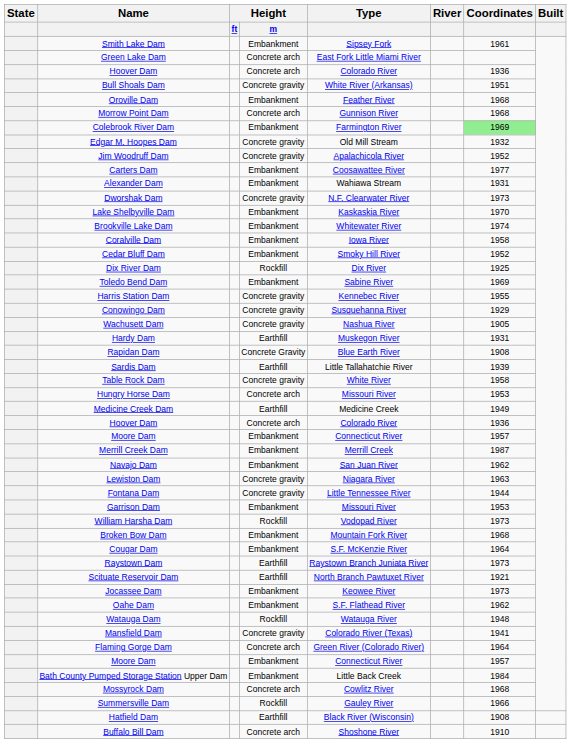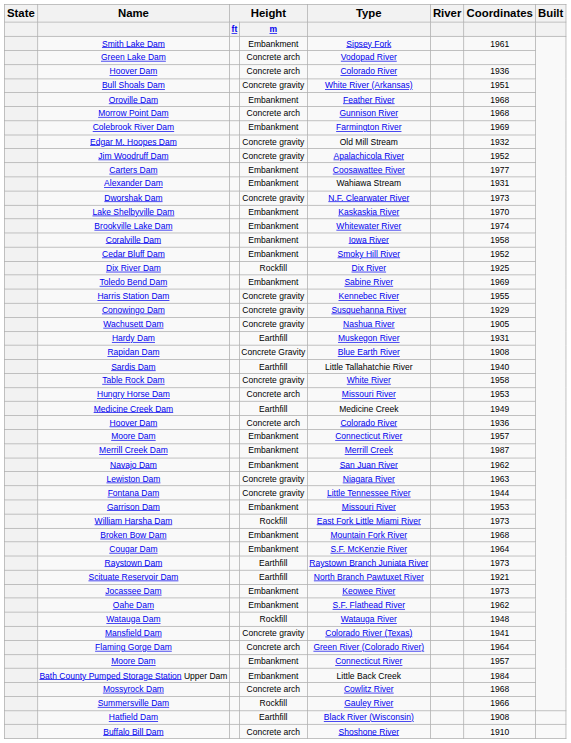 <table class="wikitable sortable" border = "1">
 <tr>
 <th>State</th>
 <th>Name</th>
 <th colspan=2>Height</th>
 <th>Type</th>
 <th>River</th>
 <th>Coordinates</th>
 <th>Built</th>
 </tr>
 <tr style="font-size:9pt; text-align:center;">
 <th></th>
 <th></th>
 <th><a href='#'>ft</a></th>
 <th><a href='#'>m</a></th>
 <th></th>
 <th></th>
 <th></th>
 <th></th>
 </tr>
 <tr style="font-size:9pt; text-align:center;">
 <th style="text-align:left;"></th>
 <td><a href='#'>Smith Lake Dam</a></td>
 <td></td>
 <td>Embankment</td>
 <td><a href='#'>Sipsey Fork</a></td>
 <td></td>
 <td>1961</td>
 </tr>
 <tr style="font-size:9pt; text-align:center;">
 <th style="text-align:left;"></th>
 <td><a href='#'>Green Lake Dam</a></td>
 <td></td>
 <td>Concrete arch</td>
-<td><a href='#'>East Fork Little Miami River</a></td>
+<td><a href='#'>Vodopad River</a></td>
 <td></td>
 <td></td>
 </tr>
 <tr style="font-size:9pt; text-align:center;">
 <th style="text-align:left;"></th>
 <td><a href='#'>Hoover Dam</a></td>
 <td></td>
 <td>Concrete arch</td>
 <td><a href='#'>Colorado River</a></td>
 <td></td>
 <td>1936</td>
 </tr>
 <tr style="font-size:9pt; text-align:center;">
 <th style="text-align:left;"></th>
 <td><a href='#'>Bull Shoals Dam</a></td>
 <td></td>
 <td>Concrete gravity</td>
 <td><a href='#'>White River (Arkansas)</a></td>
 <td></td>
 <td>1951</td>
 </tr>
 <tr style="font-size:9pt; text-align:center;">
 <th style="text-align:left;"></th>
 <td><a href='#'>Oroville Dam</a></td>
 <td></td>
 <td>Embankment</td>
 <td><a href='#'>Feather River</a></td>
 <td></td>
 <td>1968</td>
 </tr>
 <tr style="font-size:9pt; text-align:center;">
 <th style="text-align:left;"></th>
 <td><a href='#'>Morrow Point Dam</a></td>
 <td></td>
 <td>Concrete arch</td>
 <td><a href='#'>Gunnison River</a></td>
 <td></td>
 <td>1968</td>
 </tr>
 <tr style="font-size:9pt; text-align:center;">
 <th style="text-align:left;"></th>
 <td><a href='#'>Colebrook River Dam</a></td>
 <td></td>
 <td>Embankment</td>
 <td><a href='#'>Farmington River</a></td>
 <td></td>
-<td style="background: lightgreen;">1969</td>
+<td>1969</td>
 </tr>
 <tr style="font-size:9pt; text-align:center;">
 <th style="text-align:left;"></th>
 <td><a href='#'>Edgar M. Hoopes Dam</a></td>
 <td></td>
 <td>Concrete gravity</td>
 <td>Old Mill Stream</td>
 <td></td>
 <td>1932</td>
 </tr>
 <tr style="font-size:9pt; text-align:center;">
 <th style="text-align:left;"></th>
 <td><a href='#'>Jim Woodruff Dam</a></td>
 <td></td>
 <td>Concrete gravity</td>
 <td><a href='#'>Apalachicola River</a></td>
 <td></td>
 <td>1952</td>
 </tr>
 <tr style="font-size:9pt; text-align:center;">
 <th style="text-align:left;"></th>
 <td><a href='#'>Carters Dam</a></td>
 <td></td>
 <td>Embankment</td>
 <td><a href='#'>Coosawattee River</a></td>
 <td></td>
 <td>1977</td>
 </tr>
 <tr style="font-size:9pt; text-align:center;">
 <th style="text-align:left;"></th>
 <td><a href='#'>Alexander Dam</a></td>
 <td></td>
 <td>Embankment</td>
 <td>Wahiawa Stream</td>
 <td></td>
 <td>1931</td>
 </tr>
 <tr style="font-size:9pt; text-align:center;">
 <th style="text-align:left;"></th>
 <td><a href='#'>Dworshak Dam</a></td>
 <td></td>
 <td>Concrete gravity</td>
 <td><a href='#'>N.F. Clearwater River</a></td>
 <td></td>
 <td>1973</td>
 </tr>
 <tr style="font-size:9pt; text-align:center;">
 <th style="text-align:left;"></th>
 <td><a href='#'>Lake Shelbyville Dam</a></td>
 <td></td>
 <td>Embankment</td>
 <td><a href='#'>Kaskaskia River</a></td>
 <td></td>
 <td>1970</td>
 </tr>
 <tr style="font-size:9pt; text-align:center;">
 <th style="text-align:left;"></th>
 <td><a href='#'>Brookville Lake Dam</a></td>
 <td></td>
 <td>Embankment</td>
 <td><a href='#'>Whitewater River</a></td>
 <td></td>
 <td>1974</td>
 </tr>
 <tr style="font-size:9pt; text-align:center;">
 <th style="text-align:left;"></th>
 <td><a href='#'>Coralville Dam</a></td>
 <td></td>
 <td>Embankment</td>
 <td><a href='#'>Iowa River</a></td>
 <td></td>
 <td>1958</td>
 </tr>
 <tr style="font-size:9pt; text-align:center;">
 <th style="text-align:left;"></th>
 <td><a href='#'>Cedar Bluff Dam</a></td>
 <td></td>
 <td>Embankment</td>
 <td><a href='#'>Smoky Hill River</a></td>
 <td></td>
 <td>1952</td>
 </tr>
 <tr style="font-size:9pt; text-align:center;">
 <th style="text-align:left;"></th>
 <td><a href='#'>Dix River Dam</a></td>
 <td></td>
 <td>Rockfill</td>
 <td><a href='#'>Dix River</a></td>
 <td></td>
 <td>1925</td>
 </tr>
 <tr style="font-size:9pt; text-align:center;">
 <th style="text-align:left;"></th>
 <td><a href='#'>Toledo Bend Dam</a></td>
 <td></td>
 <td>Embankment</td>
 <td><a href='#'>Sabine River</a></td>
 <td></td>
 <td>1969</td>
 </tr>
 <tr style="font-size:9pt; text-align:center;">
 <th style="text-align:left;"></th>
 <td><a href='#'>Harris Station Dam</a></td>
 <td></td>
 <td>Concrete gravity</td>
 <td><a href='#'>Kennebec River</a></td>
 <td></td>
 <td>1955</td>
 </tr>
 <tr style="font-size:9pt; text-align:center;">
 <th style="text-align:left;"></th>
 <td><a href='#'>Conowingo Dam</a></td>
 <td></td>
 <td>Concrete gravity</td>
 <td><a href='#'>Susquehanna River</a></td>
 <td></td>
 <td>1929</td>
 </tr>
 <tr style="font-size:9pt; text-align:center;">
 <th style="text-align:left;"></th>
 <td><a href='#'>Wachusett Dam</a></td>
 <td></td>
 <td>Concrete gravity</td>
 <td><a href='#'>Nashua River</a></td>
 <td></td>
 <td>1905</td>
 </tr>
 <tr style="font-size:9pt; text-align:center;">
 <th style="text-align:left;"></th>
 <td><a href='#'>Hardy Dam</a></td>
 <td></td>
 <td>Earthfill</td>
 <td><a href='#'>Muskegon River</a></td>
 <td></td>
 <td>1931</td>
 </tr>
 <tr style="font-size:9pt; text-align:center;">
 <th style="text-align:left;"></th>
 <td><a href='#'>Rapidan Dam</a></td>
 <td></td>
 <td>Concrete Gravity</td>
 <td><a href='#'>Blue Earth River</a></td>
 <td></td>
 <td>1908</td>
 </tr>
 <tr style="font-size:9pt; text-align:center;">
 <th style="text-align:left;"></th>
 <td><a href='#'>Sardis Dam</a></td>
 <td></td>
 <td>Earthfill</td>
 <td>Little Tallahatchie River</td>
 <td></td>
-<td>1939</td>
+<td>1940</td>
 </tr>
 <tr style="font-size:9pt; text-align:center;">
 <th style="text-align:left;"></th>
 <td><a href='#'>Table Rock Dam</a></td>
 <td></td>
 <td>Concrete gravity</td>
 <td><a href='#'>White River</a></td>
 <td></td>
 <td>1958</td>
 </tr>
 <tr style="font-size:9pt; text-align:center;">
 <th style="text-align:left;"></th>
 <td><a href='#'>Hungry Horse Dam</a></td>
 <td></td>
 <td>Concrete arch</td>
 <td><a href='#'>Missouri River</a></td>
 <td></td>
 <td>1953</td>
 </tr>
 <tr style="font-size:9pt; text-align:center;">
 <th style="text-align:left;"></th>
 <td><a href='#'>Medicine Creek Dam</a></td>
 <td></td>
 <td>Earthfill</td>
 <td>Medicine Creek</td>
 <td></td>
 <td>1949</td>
 </tr>
 <tr style="font-size:9pt; text-align:center;">
 <th style="text-align:left;"></th>
 <td><a href='#'>Hoover Dam</a></td>
 <td></td>
 <td>Concrete arch</td>
 <td><a href='#'>Colorado River</a></td>
 <td></td>
 <td>1936</td>
 </tr>
 <tr style="font-size:9pt; text-align:center;">
 <th style="text-align:left;"></th>
 <td><a href='#'>Moore Dam</a></td>
 <td></td>
 <td>Embankment</td>
 <td><a href='#'>Connecticut River</a></td>
 <td></td>
 <td>1957</td>
 </tr>
 <tr style="font-size:9pt; text-align:center;">
 <th style="text-align:left;"></th>
 <td><a href='#'>Merrill Creek Dam</a></td>
 <td></td>
 <td>Embankment</td>
 <td><a href='#'>Merrill Creek</a></td>
 <td></td>
 <td>1987</td>
 </tr>
 <tr style="font-size:9pt; text-align:center;">
 <th style="text-align:left;"></th>
 <td><a href='#'>Navajo Dam</a></td>
 <td></td>
 <td>Embankment</td>
 <td><a href='#'>San Juan River</a></td>
 <td></td>
 <td>1962</td>
 </tr>
 <tr style="font-size:9pt; text-align:center;">
 <th style="text-align:left;"></th>
 <td><a href='#'>Lewiston Dam</a></td>
 <td></td>
 <td>Concrete gravity</td>
 <td><a href='#'>Niagara River</a></td>
 <td></td>
 <td>1963</td>
 </tr>
 <tr style="font-size:9pt; text-align:center;">
 <th style="text-align:left;"></th>
 <td><a href='#'>Fontana Dam</a></td>
 <td></td>
 <td>Concrete gravity</td>
 <td><a href='#'>Little Tennessee River</a></td>
 <td></td>
 <td>1944</td>
 </tr>
 <tr style="font-size:9pt; text-align:center;">
 <th style="text-align:left;"></th>
 <td><a href='#'>Garrison Dam</a></td>
 <td></td>
 <td>Embankment</td>
 <td><a href='#'>Missouri River</a></td>
 <td></td>
 <td>1953</td>
 </tr>
 <tr style="font-size:9pt; text-align:center;">
 <th style="text-align:left;"></th>
 <td><a href='#'>William Harsha Dam</a></td>
 <td></td>
 <td>Rockfill</td>
-<td><a href='#'>Vodopad River</a></td>
+<td><a href='#'>East Fork Little Miami River</a></td>
 <td></td>
 <td>1973</td>
 </tr>
 <tr style="font-size:9pt; text-align:center;">
 <th style="text-align:left;"></th>
 <td><a href='#'>Broken Bow Dam</a></td>
 <td></td>
 <td>Embankment</td>
 <td><a href='#'>Mountain Fork River</a></td>
 <td></td>
 <td>1968</td>
 </tr>
 <tr style="font-size:9pt; text-align:center;">
 <th style="text-align:left;"></th>
 <td><a href='#'>Cougar Dam</a></td>
 <td></td>
 <td>Embankment</td>
 <td><a href='#'>S.F. McKenzie River</a></td>
 <td></td>
 <td>1964</td>
 </tr>
 <tr style="font-size:9pt; text-align:center;">
 <th style="text-align:left;"></th>
 <td><a href='#'>Raystown Dam</a></td>
 <td></td>
 <td>Earthfill</td>
 <td><a href='#'>Raystown Branch Juniata River</a></td>
 <td></td>
 <td>1973</td>
 </tr>
 <tr style="font-size:9pt; text-align:center;">
 <th style="text-align:left;"></th>
 <td><a href='#'>Scituate Reservoir Dam</a></td>
 <td></td>
 <td>Earthfill</td>
 <td><a href='#'>North Branch Pawtuxet River</a></td>
 <td></td>
 <td>1921</td>
 </tr>
 <tr style="font-size:9pt; text-align:center;">
 <th style="text-align:left;"></th>
 <td><a href='#'>Jocassee Dam</a></td>
 <td></td>
 <td>Embankment</td>
 <td><a href='#'>Keowee River</a></td>
 <td></td>
 <td>1973</td>
 </tr>
 <tr style="font-size:9pt; text-align:center;">
 <th style="text-align:left;"></th>
 <td><a href='#'>Oahe Dam</a></td>
 <td></td>
 <td>Embankment</td>
 <td><a href='#'>S.F. Flathead River</a></td>
 <td></td>
 <td>1962</td>
 </tr>
 <tr style="font-size:9pt; text-align:center;">
 <th style="text-align:left;"></th>
 <td><a href='#'>Watauga Dam</a></td>
 <td></td>
 <td>Rockfill</td>
 <td><a href='#'>Watauga River</a></td>
 <td></td>
 <td>1948</td>
 </tr>
 <tr style="font-size:9pt; text-align:center;">
 <th style="text-align:left;"></th>
 <td><a href='#'>Mansfield Dam</a></td>
 <td></td>
 <td>Concrete gravity</td>
 <td><a href='#'>Colorado River (Texas)</a></td>
 <td></td>
 <td>1941</td>
 </tr>
 <tr style="font-size:9pt; text-align:center;">
 <th style="text-align:left;"></th>
 <td><a href='#'>Flaming Gorge Dam</a></td>
 <td></td>
 <td>Concrete arch</td>
 <td><a href='#'>Green River (Colorado River)</a></td>
 <td></td>
 <td>1964</td>
 </tr>
 <tr style="font-size:9pt; text-align:center;">
 <th style="text-align:left;"></th>
 <td><a href='#'>Moore Dam</a></td>
 <td></td>
 <td>Embankment</td>
 <td><a href='#'>Connecticut River</a></td>
 <td></td>
 <td>1957</td>
 </tr>
 <tr style="font-size:9pt; text-align:center;">
 <th style="text-align:left;"></th>
 <td><a href='#'>Bath County Pumped Storage Station</a> Upper Dam</td>
 <td></td>
 <td>Embankment</td>
 <td>Little Back Creek</td>
 <td></td>
 <td>1984</td>
 </tr>
 <tr style="font-size:9pt; text-align:center;">
 <th style="text-align:left;"></th>
 <td><a href='#'>Mossyrock Dam</a></td>
 <td></td>
 <td>Concrete arch</td>
 <td><a href='#'>Cowlitz River</a></td>
 <td></td>
 <td>1968</td>
 </tr>
 <tr style="font-size:9pt; text-align:center;">
 <th style="text-align:left;"></th>
 <td><a href='#'>Summersville Dam</a></td>
 <td></td>
 <td>Rockfill</td>
 <td><a href='#'>Gauley River</a></td>
 <td></td>
 <td>1966</td>
 </tr>
 <tr style="font-size:9pt; text-align:center;">
 <th style="text-align:left;"></th>
 <td><a href='#'>Hatfield Dam</a></td>
 <td></td>
 <td>Earthfill</td>
 <td><a href='#'>Black River (Wisconsin)</a></td>
 <td></td>
 <td>1908</td>
 <td></td>
 </tr>
 <tr style="font-size:9pt; text-align:center;">
 <th style="text-align:left;"></th>
 <td><a href='#'>Buffalo Bill Dam</a></td>
 <td></td>
 <td>Concrete arch</td>
 <td><a href='#'>Shoshone River</a></td>
 <td></td>
 <td>1910</td>
 </tr>
 </table>
